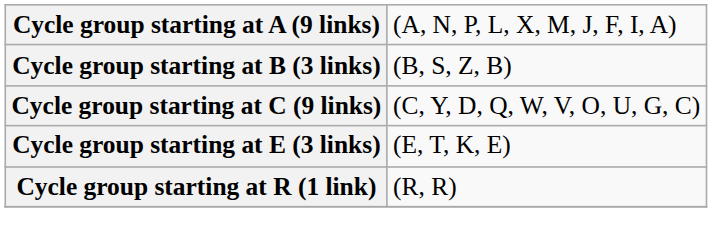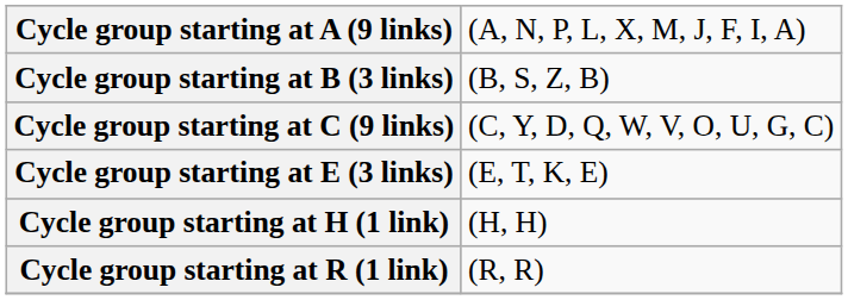 <table class="wikitable" style="margin: 1em auto 1em auto">
 <tr>
 <th>Cycle group starting at A (9 links)</th>
 <td>(A, N, P, L, X, M, J, F, I, A)</td>
 </tr>
 <tr>
 <th>Cycle group starting at B (3 links)</th>
 <td>(B, S, Z, B)</td>
 </tr>
 <tr>
 <th>Cycle group starting at C (9 links)</th>
 <td>(C, Y, D, Q, W, V, O, U, G, C)</td>
 </tr>
 <tr>
 <th>Cycle group starting at E (3 links)</th>
 <td>(E, T, K, E)</td>
 </tr>
 <tr>
+<th>Cycle group starting at H (1 link)</th>
+<td>(H, H)</td>
+</tr>
+<tr>
 <th>Cycle group starting at R (1 link)</th>
 <td>(R, R)</td>
 </tr>
 <tr>
 </tr>
 </table>
